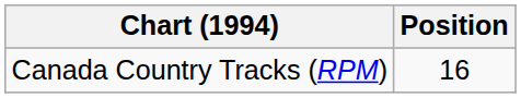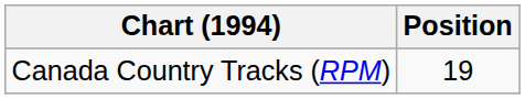 <table class="wikitable sortable">
 <tr>
 <th scope="col">Chart (1994)</th>
 <th scope="col">Position</th>
 </tr>
 <tr>
 <td>Canada Country Tracks (<em><a href='#'>RPM</a></em>)</td>
-<td align="center">16</td>
+<td align="center">19</td>
 </tr>
 </table>
